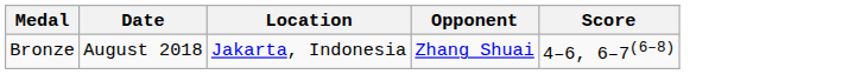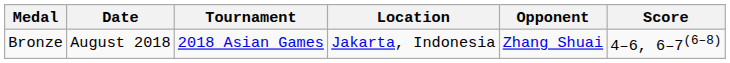 <table class="wikitable">
 <tr>
 <th>Medal</th>
 <th>Date</th>
+<th>Tournament</th>
 <th>Location</th>
 <th>Opponent</th>
 <th>Score</th>
 </tr>
 <tr>
 <td> Bronze</td>
 <td>August 2018</td>
+<td><a href='#'>2018 Asian Games</a></td>
 <td><a href='#'>Jakarta</a>, Indonesia</td>
 <td> <a href='#'>Zhang Shuai</a></td>
 <td>4–6, 6–7<sup>(6–8)</sup></td>
 </tr>
 </table>
